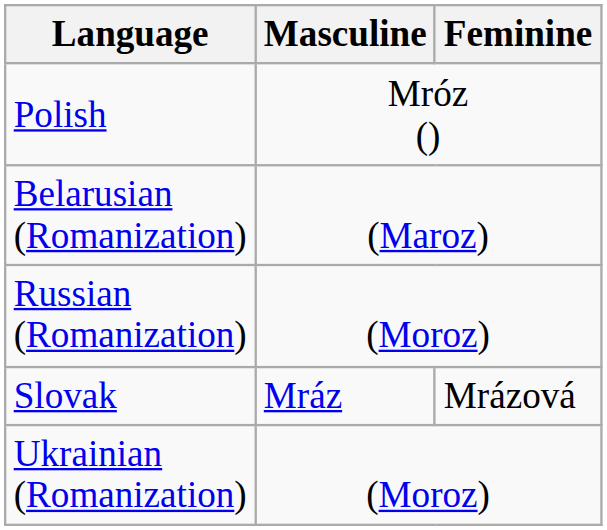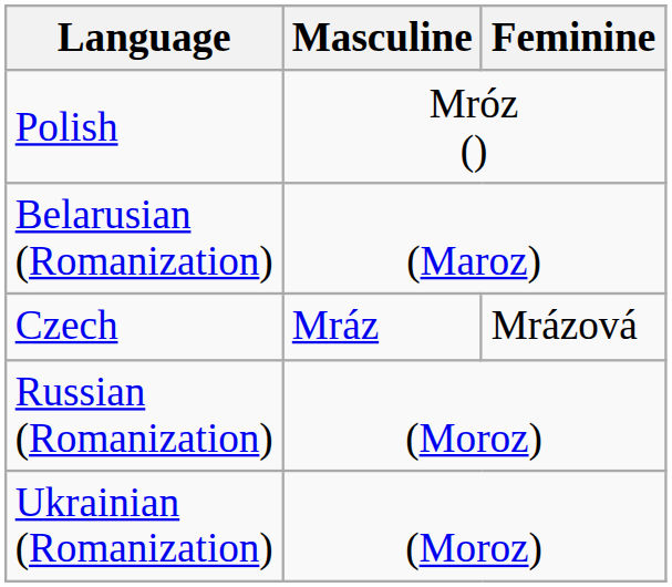 <table class="wikitable">
 <tr>
 <th>Language</th>
 <th>Masculine</th>
 <th>Feminine</th>
 </tr>
 <tr>
 <td><a href='#'>Polish</a></td>
 <td colspan=2 align=center>Mróz <br>()</td>
 </tr>
 <tr>
 <td><a href='#'>Belarusian</a> <br>(<a href='#'>Romanization</a>)</td>
 <td colspan=2 align=center><br> (<a href='#'>Maroz</a>)</td>
 </tr>
 <tr>
+<td><a href='#'>Czech</a></td>
+<td><a href='#'>Mráz</a></td>
+<td>Mrázová</td>
+</tr>
+<tr>
 <td><a href='#'>Russian</a> <br>(<a href='#'>Romanization</a>)</td>
 <td colspan=2 align=center><br> (<a href='#'>Moroz</a>)</td>
-</tr>
-<tr>
-<td><a href='#'>Slovak</a></td>
-<td><a href='#'>Mráz</a></td>
-<td>Mrázová</td>
 </tr>
 <tr>
 <td><a href='#'>Ukrainian</a> <br>(<a href='#'>Romanization</a>)</td>
 <td colspan=2 align=center><br> (<a href='#'>Moroz</a>)</td>
 </tr>
 </table>
